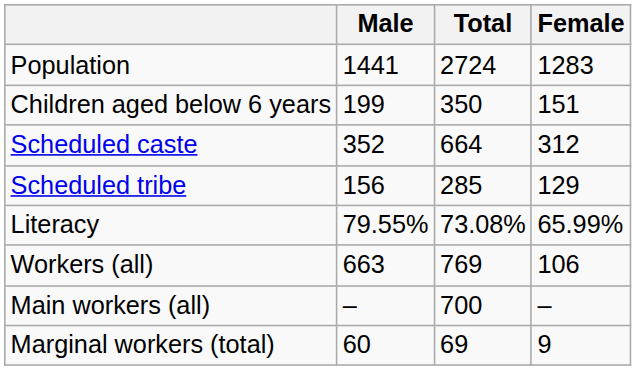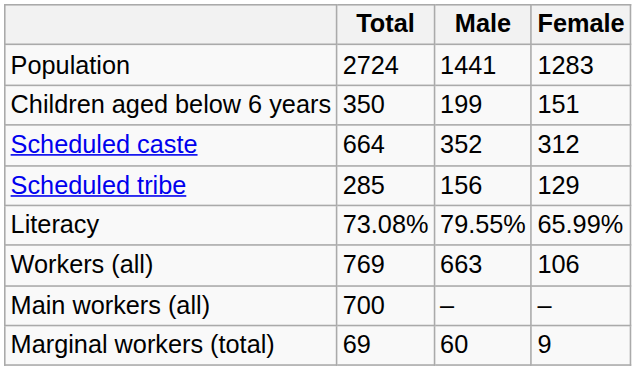 <table class="wikitable sortable">
 <tr>
 <th></th>
+<th>Total</th>
 <th>Male</th>
-<th>Total</th>
 <th>Female</th>
 </tr>
 <tr>
 <td>Population</td>
+<td>2724</td>
 <td>1441</td>
-<td>2724</td>
 <td>1283</td>
 </tr>
 <tr>
 <td>Children aged below 6 years</td>
+<td>350</td>
 <td>199</td>
-<td>350</td>
 <td>151</td>
 </tr>
 <tr>
 <td><a href='#'>Scheduled caste</a></td>
+<td>664</td>
 <td>352</td>
-<td>664</td>
 <td>312</td>
 </tr>
 <tr>
 <td><a href='#'>Scheduled tribe</a></td>
+<td>285</td>
 <td>156</td>
-<td>285</td>
 <td>129</td>
 </tr>
 <tr>
 <td>Literacy</td>
+<td>73.08%</td>
 <td>79.55%</td>
-<td>73.08%</td>
 <td>65.99%</td>
 </tr>
 <tr>
 <td>Workers (all)</td>
+<td>769</td>
 <td>663</td>
-<td>769</td>
 <td>106</td>
 </tr>
 <tr>
 <td>Main workers (all)</td>
+<td>700</td>
 <td>–</td>
-<td>700</td>
 <td>–</td>
 </tr>
 <tr>
 <td>Marginal workers (total)</td>
+<td>69</td>
 <td>60</td>
-<td>69</td>
 <td>9</td>
 </tr>
 </table>
